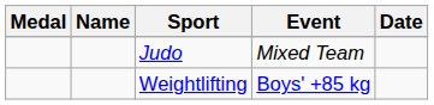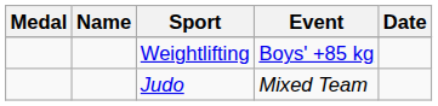 <table class="wikitable sortable" style="font-size: 95%;">
 <tr>
 <th>Medal</th>
 <th>Name</th>
 <th>Sport</th>
 <th>Event</th>
 <th>Date</th>
 </tr>
 <tr>
 </tr>
 <tr>
+<td></td>
+<td></td>
+<td><a href='#'>Weightlifting</a></td>
+<td><a href='#'>Boys' +85 kg</a></td>
+<td></td>
+</tr>
+<tr>
 <td><em> </em></td>
 <td><em> </em></td>
 <td><em><a href='#'>Judo</a></em></td>
 <td><em>Mixed Team </em></td>
 <td><em></em></td>
 </tr>
-<tr>
-<td></td>
-<td></td>
-<td><a href='#'>Weightlifting</a></td>
-<td><a href='#'>Boys' +85 kg</a></td>
-<td></td>
-</tr>
 </table>
